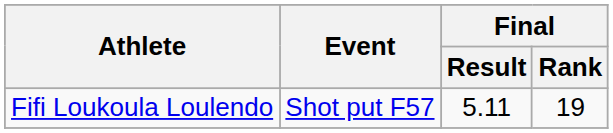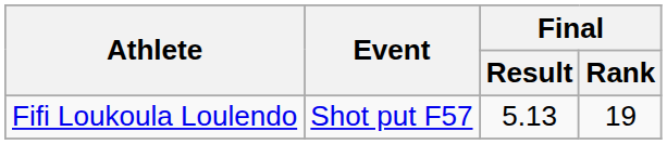 <table class=wikitable style="font-size:90%">
 <tr>
 <th rowspan="2">Athlete</th>
 <th rowspan="2">Event</th>
 <th colspan="2">Final</th>
 </tr>
 <tr>
 <th>Result</th>
 <th>Rank</th>
 </tr>
 <tr align=center>
 <td align=left><a href='#'>Fifi Loukoula Loulendo</a></td>
 <td align=left><a href='#'>Shot put F57</a></td>
-<td>5.11</td>
+<td>5.13</td>
 <td>19</td>
 </tr>
 </table>
